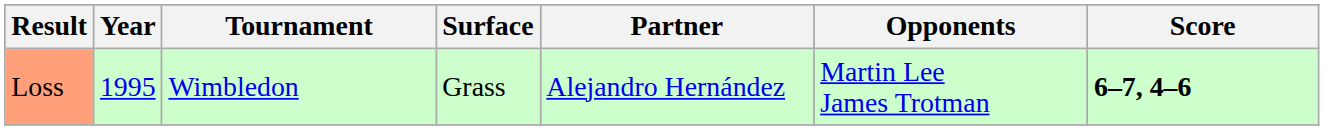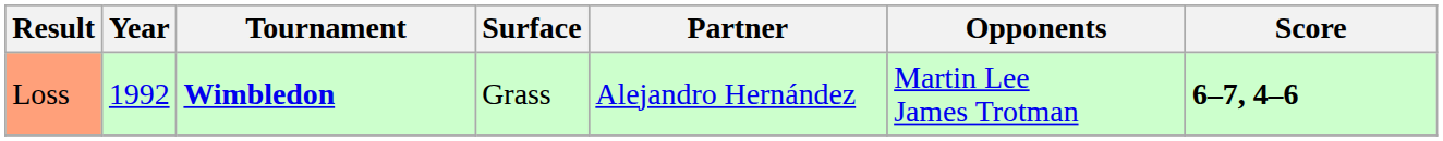 <table class="sortable wikitable">
 <tr>
 <th style="width:40px;">Result</th>
 <th style="width:30px;">Year</th>
 <th style="width:150px;">Tournament</th>
 <th style="width:50px;">Surface</th>
 <th style="width:150px;">Partner</th>
 <th style="width:150px;">Opponents</th>
 <th style="width:125px;" class="unsortable">Score</th>
 </tr>
 <tr style="background:#ccffcc;">
 <td style="background:#ffa07a;">Loss</td>
-<td><a href='#'>1995</a></td>
-<td><a href='#'>Wimbledon</a></td>
+<td><a href='#'>1992</a></td>
+<td><strong><a href='#'>Wimbledon</a></strong></td>
 <td>Grass</td>
 <td> <a href='#'>Alejandro Hernández</a></td>
 <td> <a href='#'>Martin Lee</a><br> <a href='#'>James Trotman</a></td>
 <td><strong>6–7, 4–6</strong></td>
 </tr>
 </table>
